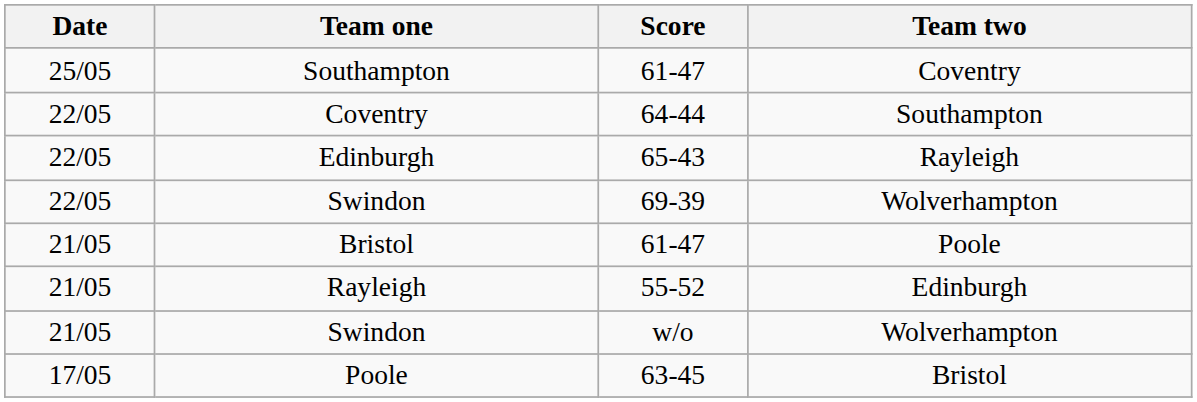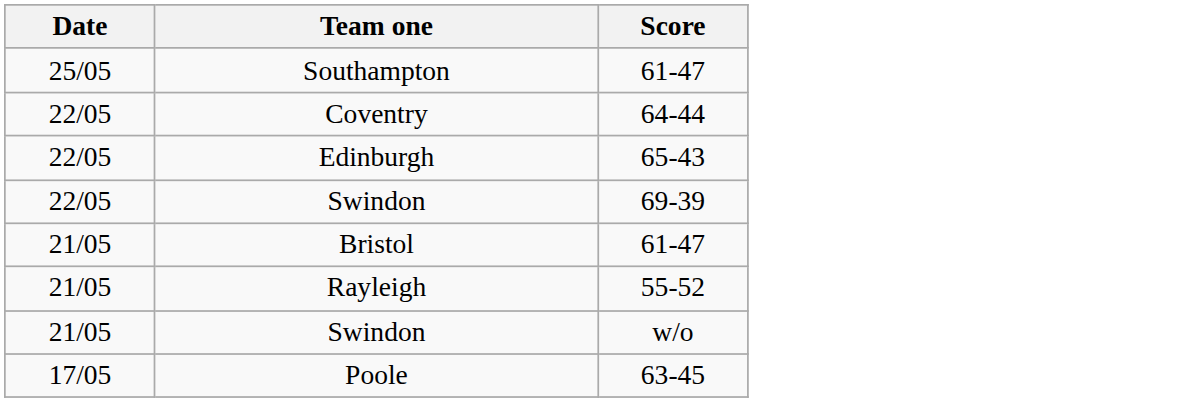 <table class="wikitable" style="text-align: center">
 <tr>
 <th width=80>Date</th>
 <th width=250>Team one</th>
 <th width=80>Score</th>
-<th width=250>Team two</th>
 </tr>
 <tr>
 <td>25/05</td>
 <td>Southampton</td>
 <td>61-47</td>
-<td>Coventry</td>
 </tr>
 <tr>
 <td>22/05</td>
 <td>Coventry</td>
 <td>64-44</td>
-<td>Southampton</td>
 </tr>
 <tr>
 <td>22/05</td>
 <td>Edinburgh</td>
 <td>65-43</td>
-<td>Rayleigh</td>
 </tr>
 <tr>
 <td>22/05</td>
 <td>Swindon</td>
 <td>69-39</td>
-<td>Wolverhampton</td>
 </tr>
 <tr>
 <td>21/05</td>
 <td>Bristol</td>
 <td>61-47</td>
-<td>Poole</td>
 </tr>
 <tr>
 <td>21/05</td>
 <td>Rayleigh</td>
 <td>55-52</td>
-<td>Edinburgh</td>
 </tr>
 <tr>
 <td>21/05</td>
 <td>Swindon</td>
 <td>w/o</td>
-<td>Wolverhampton</td>
 </tr>
 <tr>
 <td>17/05</td>
 <td>Poole</td>
 <td>63-45</td>
-<td>Bristol</td>
 </tr>
 </table>
